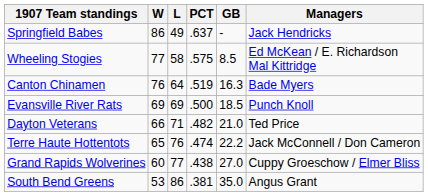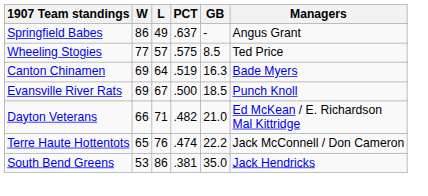 <table class="wikitable">
 <tr>
 <th>1907 Team standings</th>
 <th>W</th>
 <th>L</th>
 <th>PCT</th>
 <th>GB</th>
 <th>Managers</th>
 </tr>
 <tr>
 <td><a href='#'>Springfield Babes</a></td>
 <td>86</td>
 <td>49</td>
 <td>.637</td>
 <td>-</td>
-<td><a href='#'>Jack Hendricks</a></td>
+<td>Angus Grant</td>
 </tr>
 <tr>
 <td><a href='#'>Wheeling Stogies</a></td>
 <td>77</td>
-<td>58</td>
+<td>57</td>
 <td>.575</td>
 <td>8.5</td>
-<td><a href='#'>Ed McKean</a> / E. Richardson <br> <a href='#'>Mal Kittridge</a></td>
+<td>Ted Price</td>
 </tr>
 <tr>
 <td><a href='#'>Canton Chinamen</a></td>
-<td>76</td>
+<td>69</td>
 <td>64</td>
 <td>.519</td>
 <td>16.3</td>
 <td><a href='#'>Bade Myers</a></td>
 </tr>
 <tr>
 <td><a href='#'>Evansville River Rats</a></td>
 <td>69</td>
-<td>69</td>
+<td>67</td>
 <td>.500</td>
 <td>18.5</td>
 <td><a href='#'>Punch Knoll</a></td>
 </tr>
 <tr>
 <td><a href='#'>Dayton Veterans</a></td>
 <td>66</td>
 <td>71</td>
 <td>.482</td>
 <td>21.0</td>
-<td>Ted Price</td>
+<td><a href='#'>Ed McKean</a> / E. Richardson <br> <a href='#'>Mal Kittridge</a></td>
 </tr>
 <tr>
 <td><a href='#'>Terre Haute Hottentots</a></td>
 <td>65</td>
 <td>76</td>
 <td>.474</td>
 <td>22.2</td>
 <td>Jack McConnell / Don Cameron</td>
 </tr>
 <tr>
-<td><a href='#'>Grand Rapids Wolverines</a></td>
-<td>60</td>
-<td>77</td>
-<td>.438</td>
-<td>27.0</td>
-<td>Cuppy Groeschow / <a href='#'>Elmer Bliss</a></td>
-</tr>
-<tr>
 <td><a href='#'>South Bend Greens</a></td>
 <td>53</td>
 <td>86</td>
 <td>.381</td>
 <td>35.0</td>
-<td>Angus Grant</td>
+<td><a href='#'>Jack Hendricks</a></td>
 </tr>
 </table>
